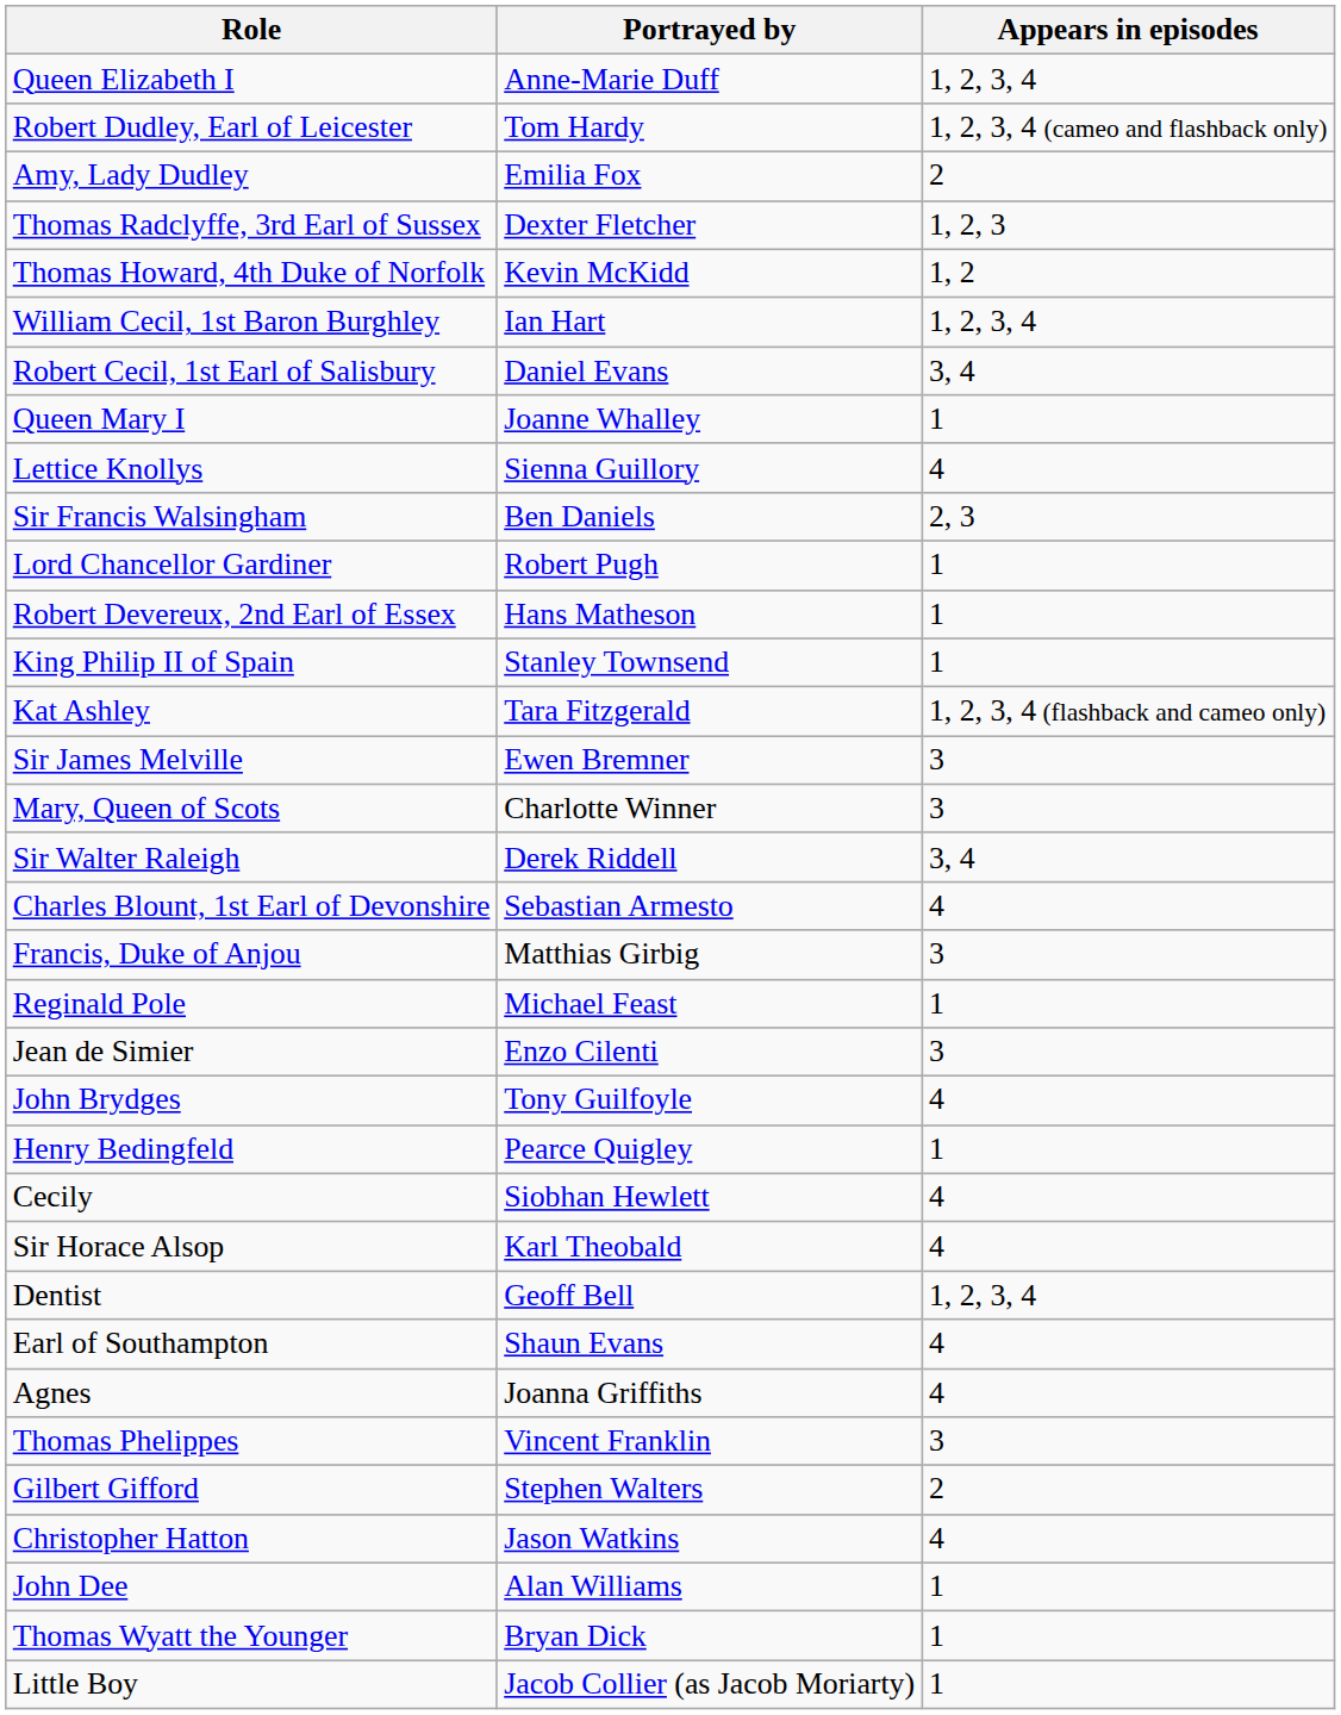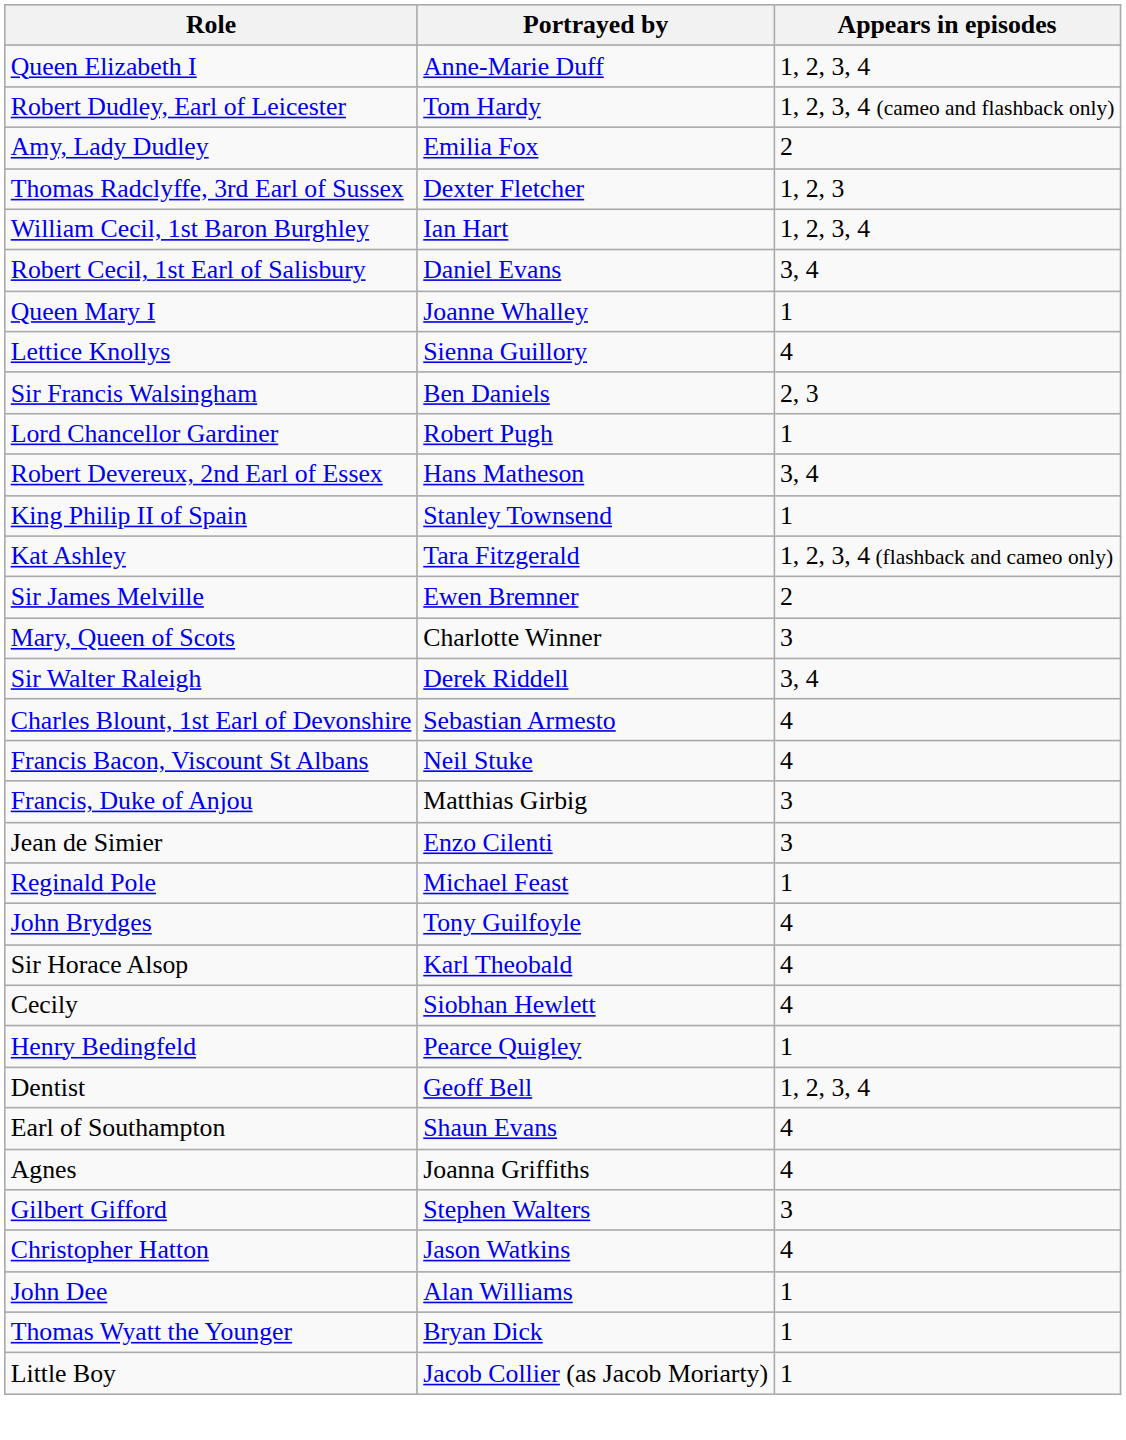 <table class="wikitable">
 <tr>
 <th align="left">Role</th>
 <th align="left">Portrayed by</th>
 <th align="left">Appears in episodes</th>
 </tr>
 <tr>
 <td><a href='#'>Queen Elizabeth I</a></td>
 <td><a href='#'>Anne-Marie Duff</a></td>
 <td>1, 2, 3, 4</td>
 </tr>
 <tr>
 <td><a href='#'>Robert Dudley, Earl of Leicester</a></td>
 <td><a href='#'>Tom Hardy</a></td>
 <td>1, 2, 3, 4 <small> (cameo and flashback only)</small></td>
 </tr>
 <tr>
 <td><a href='#'>Amy, Lady Dudley</a></td>
 <td><a href='#'>Emilia Fox</a></td>
 <td>2</td>
 </tr>
 <tr>
 <td><a href='#'>Thomas Radclyffe, 3rd Earl of Sussex</a></td>
 <td><a href='#'>Dexter Fletcher</a></td>
 <td>1, 2, 3</td>
-</tr>
-<tr>
-<td><a href='#'>Thomas Howard, 4th Duke of Norfolk</a></td>
-<td><a href='#'>Kevin McKidd</a></td>
-<td>1, 2</td>
 </tr>
 <tr>
 <td><a href='#'>William Cecil, 1st Baron Burghley</a></td>
 <td><a href='#'>Ian Hart</a></td>
 <td>1, 2, 3, 4</td>
 </tr>
 <tr>
 <td><a href='#'>Robert Cecil, 1st Earl of Salisbury</a></td>
 <td><a href='#'>Daniel Evans</a></td>
 <td>3, 4</td>
 </tr>
 <tr>
 <td><a href='#'>Queen Mary I</a></td>
 <td><a href='#'>Joanne Whalley</a></td>
 <td>1</td>
 </tr>
 <tr>
 <td><a href='#'>Lettice Knollys</a></td>
 <td><a href='#'>Sienna Guillory</a></td>
 <td>4</td>
 </tr>
 <tr>
 <td><a href='#'>Sir Francis Walsingham</a></td>
 <td><a href='#'>Ben Daniels</a></td>
 <td>2, 3</td>
 </tr>
 <tr>
 <td><a href='#'>Lord Chancellor Gardiner</a></td>
 <td><a href='#'>Robert Pugh</a></td>
 <td>1</td>
 </tr>
 <tr>
 <td><a href='#'>Robert Devereux, 2nd Earl of Essex</a></td>
 <td><a href='#'>Hans Matheson</a></td>
-<td>1</td>
+<td>3, 4</td>
 </tr>
 <tr>
 <td><a href='#'>King Philip II of Spain</a></td>
 <td><a href='#'>Stanley Townsend</a></td>
 <td>1</td>
 </tr>
 <tr>
 <td><a href='#'>Kat Ashley</a></td>
 <td><a href='#'>Tara Fitzgerald</a></td>
 <td>1, 2, 3, 4<small> (flashback and cameo only)</small></td>
 </tr>
 <tr>
 <td><a href='#'>Sir James Melville</a></td>
 <td><a href='#'>Ewen Bremner</a></td>
-<td>3</td>
+<td>2</td>
 </tr>
 <tr>
 <td><a href='#'>Mary, Queen of Scots</a></td>
 <td>Charlotte Winner</td>
 <td>3</td>
 </tr>
 <tr>
 <td><a href='#'>Sir Walter Raleigh</a></td>
 <td><a href='#'>Derek Riddell</a></td>
 <td>3, 4</td>
 </tr>
 <tr>
 <td><a href='#'>Charles Blount, 1st Earl of Devonshire</a></td>
 <td><a href='#'>Sebastian Armesto</a></td>
 <td>4</td>
 </tr>
 <tr>
+<td><a href='#'> Francis Bacon, Viscount St Albans</a></td>
+<td><a href='#'>Neil Stuke</a></td>
+<td>4</td>
+</tr>
+<tr>
 <td><a href='#'>Francis, Duke of Anjou</a></td>
 <td>Matthias Girbig</td>
+<td>3</td>
+</tr>
+<tr>
+<td>Jean de Simier</td>
+<td><a href='#'>Enzo Cilenti</a></td>
 <td>3</td>
 </tr>
 <tr>
 <td><a href='#'>Reginald Pole</a></td>
 <td><a href='#'>Michael Feast</a></td>
 <td>1</td>
 </tr>
 <tr>
-<td>Jean de Simier</td>
-<td><a href='#'>Enzo Cilenti</a></td>
-<td>3</td>
-</tr>
-<tr>
 <td><a href='#'>John Brydges</a></td>
 <td><a href='#'>Tony Guilfoyle</a></td>
 <td>4</td>
 </tr>
 <tr>
-<td><a href='#'>Henry Bedingfeld</a></td>
-<td><a href='#'>Pearce Quigley</a></td>
-<td>1</td>
+<td>Sir Horace Alsop</td>
+<td><a href='#'>Karl Theobald</a></td>
+<td>4</td>
 </tr>
 <tr>
 <td>Cecily</td>
 <td><a href='#'>Siobhan Hewlett</a></td>
 <td>4</td>
 </tr>
 <tr>
-<td>Sir Horace Alsop</td>
-<td><a href='#'>Karl Theobald</a></td>
-<td>4</td>
+<td><a href='#'>Henry Bedingfeld</a></td>
+<td><a href='#'>Pearce Quigley</a></td>
+<td>1</td>
 </tr>
 <tr>
 <td>Dentist</td>
 <td><a href='#'>Geoff Bell</a></td>
 <td>1, 2, 3, 4</td>
 </tr>
 <tr>
 <td>Earl of Southampton</td>
 <td><a href='#'>Shaun Evans</a></td>
 <td>4</td>
 </tr>
 <tr>
 <td>Agnes</td>
 <td>Joanna Griffiths</td>
 <td>4</td>
 </tr>
 <tr>
-<td><a href='#'>Thomas Phelippes</a></td>
-<td><a href='#'>Vincent Franklin</a></td>
-<td>3</td>
-</tr>
-<tr>
 <td><a href='#'>Gilbert Gifford</a></td>
 <td><a href='#'>Stephen Walters</a></td>
-<td>2</td>
+<td>3</td>
 </tr>
 <tr>
 <td><a href='#'>Christopher Hatton</a></td>
 <td><a href='#'>Jason Watkins</a></td>
 <td>4</td>
 </tr>
 <tr>
 <td><a href='#'>John Dee</a></td>
 <td><a href='#'>Alan Williams</a></td>
 <td>1</td>
 </tr>
 <tr>
 <td><a href='#'>Thomas Wyatt the Younger</a></td>
 <td><a href='#'>Bryan Dick</a></td>
 <td>1</td>
 </tr>
 <tr>
 <td>Little Boy</td>
 <td><a href='#'>Jacob Collier</a> (as Jacob Moriarty)</td>
 <td>1</td>
 </tr>
 </table>
